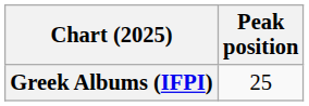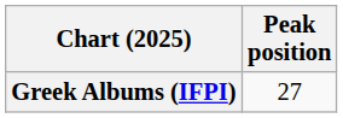 <table class="wikitable sortable plainrowheaders" style="text-align:center;">
 <tr>
 <th>Chart (2025)</th>
 <th>Peak<br>position</th>
 </tr>
 <tr>
 <th scope="row">Greek Albums (<a href='#'>IFPI</a>)</th>
-<td>25</td>
+<td>27</td>
 </tr>
 </table>
